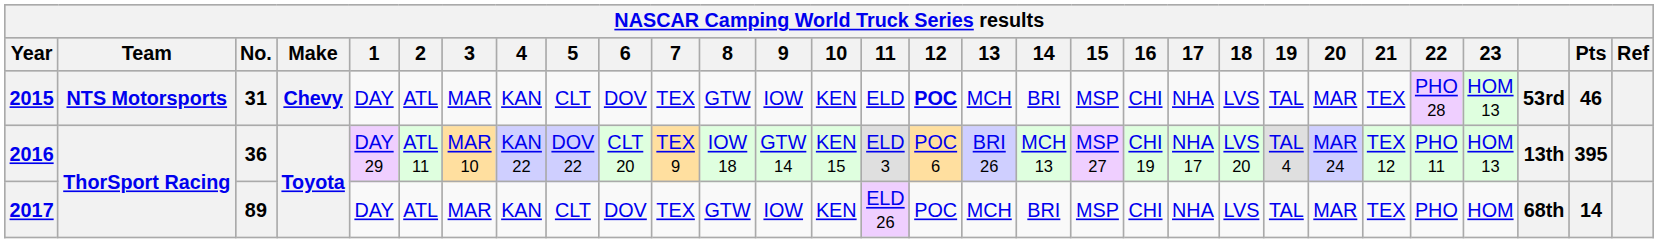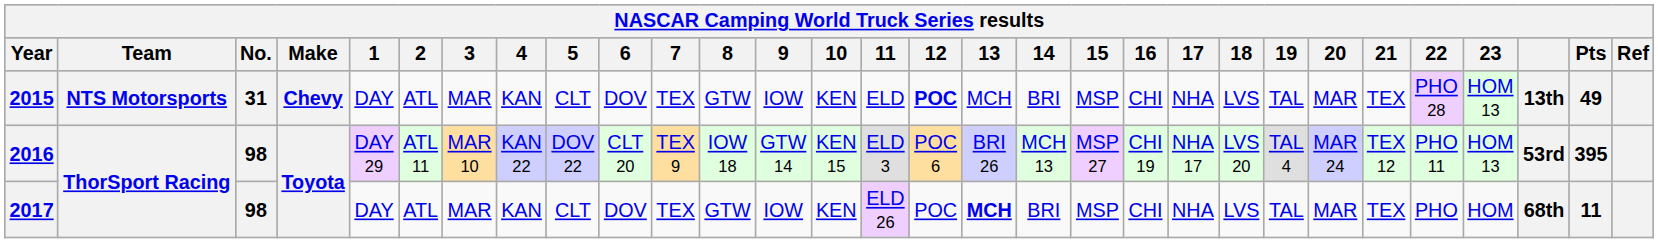 <table class="wikitable" style="text-align:center; font-size:75%">
 <tr>
 <th colspan=45><a href='#'>NASCAR Camping World Truck Series</a> results</th>
 </tr>
 <tr>
 <th>Year</th>
 <th>Team</th>
 <th>No.</th>
 <th>Make</th>
 <th>1</th>
 <th>2</th>
 <th>3</th>
 <th>4</th>
 <th>5</th>
 <th>6</th>
 <th>7</th>
 <th>8</th>
 <th>9</th>
 <th>10</th>
 <th>11</th>
 <th>12</th>
 <th>13</th>
 <th>14</th>
 <th>15</th>
 <th>16</th>
 <th>17</th>
 <th>18</th>
 <th>19</th>
 <th>20</th>
 <th>21</th>
 <th>22</th>
 <th>23</th>
 <th></th>
 <th>Pts</th>
 <th>Ref</th>
 </tr>
 <tr>
 <th><a href='#'>2015</a></th>
 <th><a href='#'>NTS Motorsports</a></th>
 <th>31</th>
 <th><a href='#'>Chevy</a></th>
 <td><a href='#'>DAY</a></td>
 <td><a href='#'>ATL</a></td>
 <td><a href='#'>MAR</a></td>
 <td><a href='#'>KAN</a></td>
 <td><a href='#'>CLT</a></td>
 <td><a href='#'>DOV</a></td>
 <td><a href='#'>TEX</a></td>
 <td><a href='#'>GTW</a></td>
 <td><a href='#'>IOW</a></td>
 <td><a href='#'>KEN</a></td>
 <td><a href='#'>ELD</a></td>
 <td><strong><a href='#'>POC</a></strong></td>
 <td><a href='#'>MCH</a></td>
 <td><a href='#'>BRI</a></td>
 <td><a href='#'>MSP</a></td>
 <td><a href='#'>CHI</a></td>
 <td><a href='#'>NHA</a></td>
 <td><a href='#'>LVS</a></td>
 <td><a href='#'>TAL</a></td>
 <td><a href='#'>MAR</a></td>
 <td><a href='#'>TEX</a></td>
 <td style="background:#EFCFFF;"><a href='#'>PHO</a><br><small>28</small></td>
 <td style="background:#DFFFDF;"><a href='#'>HOM</a><br><small>13</small></td>
-<th>53rd</th>
-<th>46</th>
+<th>13th</th>
+<th>49</th>
 <th></th>
 </tr>
 <tr>
 <th><a href='#'>2016</a></th>
 <th rowspan=2><a href='#'>ThorSport Racing</a></th>
-<th>36</th>
+<th>98</th>
 <th rowspan=2><a href='#'>Toyota</a></th>
 <td style="background:#EFCFFF;"><a href='#'>DAY</a><br><small>29</small></td>
 <td style="background:#DFFFDF;"><a href='#'>ATL</a><br><small>11</small></td>
 <td style="background:#FFDF9F;"><a href='#'>MAR</a><br><small>10</small></td>
 <td style="background:#CFCFFF;"><a href='#'>KAN</a><br><small>22</small></td>
 <td style="background:#CFCFFF;"><a href='#'>DOV</a><br><small>22</small></td>
 <td style="background:#DFFFDF;"><a href='#'>CLT</a><br><small>20</small></td>
 <td style="background:#FFDF9F;"><a href='#'>TEX</a><br><small>9</small></td>
 <td style="background:#DFFFDF;"><a href='#'>IOW</a><br><small>18</small></td>
 <td style="background:#DFFFDF;"><a href='#'>GTW</a><br><small>14</small></td>
 <td style="background:#DFFFDF;"><a href='#'>KEN</a><br><small>15</small></td>
 <td style="background:#DFDFDF;"><a href='#'>ELD</a><br><small>3</small></td>
 <td style="background:#FFDF9F;"><a href='#'>POC</a><br><small>6</small></td>
 <td style="background:#CFCFFF;"><a href='#'>BRI</a><br><small>26</small></td>
 <td style="background:#DFFFDF;"><a href='#'>MCH</a><br><small>13</small></td>
 <td style="background:#EFCFFF;"><a href='#'>MSP</a><br><small>27</small></td>
 <td style="background:#DFFFDF;"><a href='#'>CHI</a><br><small>19</small></td>
 <td style="background:#DFFFDF;"><a href='#'>NHA</a><br><small>17</small></td>
 <td style="background:#DFFFDF;"><a href='#'>LVS</a><br><small>20</small></td>
 <td style="background:#DFDFDF;"><a href='#'>TAL</a><br><small>4</small></td>
 <td style="background:#CFCFFF;"><a href='#'>MAR</a><br><small>24</small></td>
 <td style="background:#DFFFDF;"><a href='#'>TEX</a><br><small>12</small></td>
 <td style="background:#DFFFDF;"><a href='#'>PHO</a><br><small>11</small></td>
 <td style="background:#DFFFDF;"><a href='#'>HOM</a><br><small>13</small></td>
-<th>13th</th>
+<th>53rd</th>
 <th>395</th>
 <th></th>
 </tr>
 <tr>
 <th><a href='#'>2017</a></th>
-<th>89</th>
+<th>98</th>
 <td><a href='#'>DAY</a></td>
 <td><a href='#'>ATL</a></td>
 <td><a href='#'>MAR</a></td>
 <td><a href='#'>KAN</a></td>
 <td><a href='#'>CLT</a></td>
 <td><a href='#'>DOV</a></td>
 <td><a href='#'>TEX</a></td>
 <td><a href='#'>GTW</a></td>
 <td><a href='#'>IOW</a></td>
 <td><a href='#'>KEN</a></td>
 <td style="background:#EFCFFF;"><a href='#'>ELD</a><br><small>26</small></td>
 <td><a href='#'>POC</a></td>
-<td><a href='#'>MCH</a></td>
+<td><strong><a href='#'>MCH</a></strong></td>
 <td><a href='#'>BRI</a></td>
 <td><a href='#'>MSP</a></td>
 <td><a href='#'>CHI</a></td>
 <td><a href='#'>NHA</a></td>
 <td><a href='#'>LVS</a></td>
 <td><a href='#'>TAL</a></td>
 <td><a href='#'>MAR</a></td>
 <td><a href='#'>TEX</a></td>
 <td><a href='#'>PHO</a></td>
 <td><a href='#'>HOM</a></td>
 <th>68th</th>
-<th>14</th>
+<th>11</th>
 <th></th>
 </tr>
 </table>
